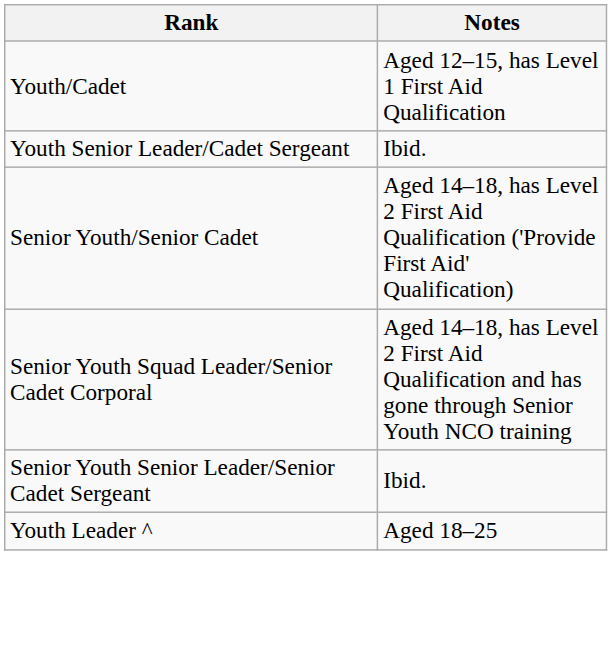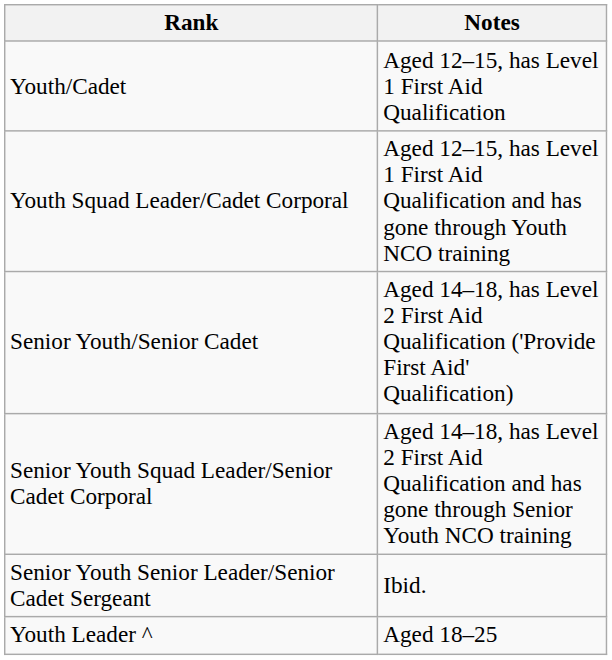 <table class="wikitable">
 <tr>
 <th width="250">Rank</th>
 <th width="150">Notes</th>
 </tr>
 <tr>
 <td>Youth/Cadet</td>
 <td>Aged 12–15, has Level 1 First Aid Qualification</td>
 </tr>
 <tr>
-<td>Youth Senior Leader/Cadet Sergeant</td>
-<td>Ibid.</td>
+<td>Youth Squad Leader/Cadet Corporal</td>
+<td>Aged 12–15, has Level 1 First Aid Qualification and has gone through Youth NCO training</td>
 </tr>
 <tr>
 <td>Senior Youth/Senior Cadet</td>
 <td>Aged 14–18, has Level 2 First Aid Qualification ('Provide First Aid' Qualification)</td>
 </tr>
 <tr>
 <td>Senior Youth Squad Leader/Senior Cadet Corporal</td>
 <td>Aged 14–18, has Level 2 First Aid Qualification and has gone through Senior Youth NCO training</td>
 </tr>
 <tr>
 <td>Senior Youth Senior Leader/Senior Cadet Sergeant</td>
 <td>Ibid.</td>
 </tr>
 <tr>
 <td>Youth Leader ^</td>
 <td>Aged 18–25</td>
 </tr>
 </table>
